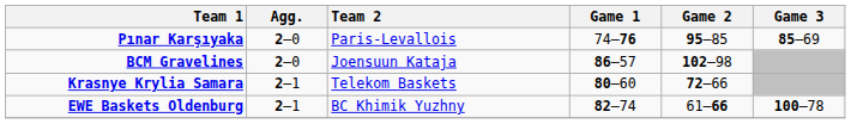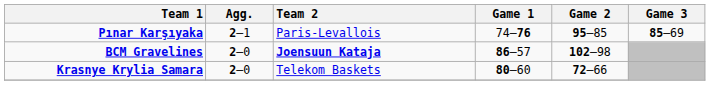 <table class=wikitable style="text-align:center">
 <tr>
 <th width=220 style="text-align:right">Team 1</th>
 <th width=70>Agg.</th>
 <th width=220 style="text-align:left">Team 2</th>
 <th width=80>Game 1</th>
 <th width=80>Game 2</th>
 <th width=80>Game 3</th>
 </tr>
 <tr>
 <td align=right><strong><a href='#'>Pınar Karşıyaka</a></strong> </td>
-<td><strong>2</strong>–0</td>
+<td><strong>2</strong>–1</td>
 <td align=left> <a href='#'>Paris-Levallois</a></td>
 <td>74–<strong>76</strong></td>
 <td><strong>95</strong>–85</td>
 <td><strong>85</strong>–69</td>
 </tr>
 <tr>
 <td align=right><strong><a href='#'>BCM Gravelines</a></strong> </td>
 <td><strong>2</strong>–0</td>
-<td align=left> <a href='#'>Joensuun Kataja</a></td>
+<td align=left><strong> <a href='#'>Joensuun Kataja</a></strong></td>
 <td><strong>86</strong>–57</td>
 <td><strong>102</strong>–98</td>
 <td bgcolor=#C0C0C0></td>
 </tr>
 <tr>
 <td align=right><strong><a href='#'>Krasnye Krylia Samara</a></strong> </td>
-<td><strong>2</strong>–1</td>
+<td><strong>2</strong>–0</td>
 <td align=left> <a href='#'>Telekom Baskets</a></td>
 <td><strong>80</strong>–60</td>
 <td><strong>72</strong>–66</td>
 <td bgcolor=#C0C0C0></td>
 </tr>
 <tr>
-<td align=right><strong><a href='#'>EWE Baskets Oldenburg</a></strong> </td>
-<td><strong>2</strong>–1</td>
-<td align=left> <a href='#'>BC Khimik Yuzhny</a></td>
-<td><strong>82</strong>–74</td>
-<td>61–<strong>66</strong></td>
-<td><strong>100</strong>–78</td>
-</tr>
-<tr>
 </tr>
 </table>
